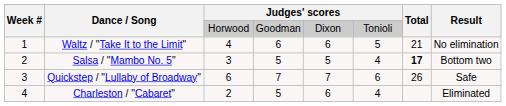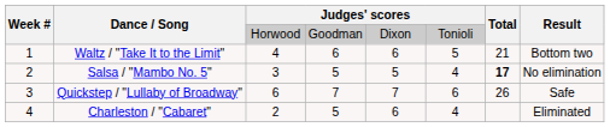 <table class="wikitable collapsible collapsed">
 <tr style="text-align:Center; background:#ccc;">
 <th rowspan="2">Week #</th>
 <th rowspan="2">Dance / Song</th>
 <th colspan="4">Judges' scores</th>
 <th rowspan="2">Total</th>
 <th rowspan="2">Result</th>
 </tr>
 <tr style="text-align:center; background:#ccc;">
 <td style="width:10%; ">Horwood</td>
 <td style="width:10%; ">Goodman</td>
 <td style="width:10%; ">Dixon</td>
 <td style="width:10%; ">Tonioli</td>
 </tr>
 <tr style="text-align: center; background:#faf6f6;">
 <td>1</td>
 <td><a href='#'>Waltz</a> / "<a href='#'>Take It to the Limit</a>"</td>
 <td>4</td>
 <td>6</td>
 <td>6</td>
 <td>5</td>
 <td>21</td>
-<td>No elimination</td>
+<td>Bottom two</td>
 </tr>
 <tr style="text-align:center; background:#faf6f6;">
 <td>2</td>
 <td><a href='#'>Salsa</a> / "<a href='#'>Mambo No. 5</a>"</td>
 <td>3</td>
 <td>5</td>
 <td>5</td>
 <td>4</td>
 <td><strong>17</strong></td>
-<td>Bottom two</td>
+<td>No elimination</td>
 </tr>
 <tr style="text-align: center; background:#faf6f6;">
 <td>3</td>
 <td><a href='#'>Quickstep</a> / "<a href='#'>Lullaby of Broadway</a>"</td>
 <td>6</td>
 <td>7</td>
 <td>7</td>
 <td>6</td>
 <td>26</td>
 <td>Safe</td>
 </tr>
 <tr style="text-align: center; background:#faf6f6;">
 <td>4</td>
 <td><a href='#'>Charleston</a> / "<a href='#'>Cabaret</a>"</td>
 <td>2</td>
 <td>5</td>
 <td>6</td>
 <td>4</td>
 <td></td>
 <td>Eliminated</td>
 </tr>
 </table>
